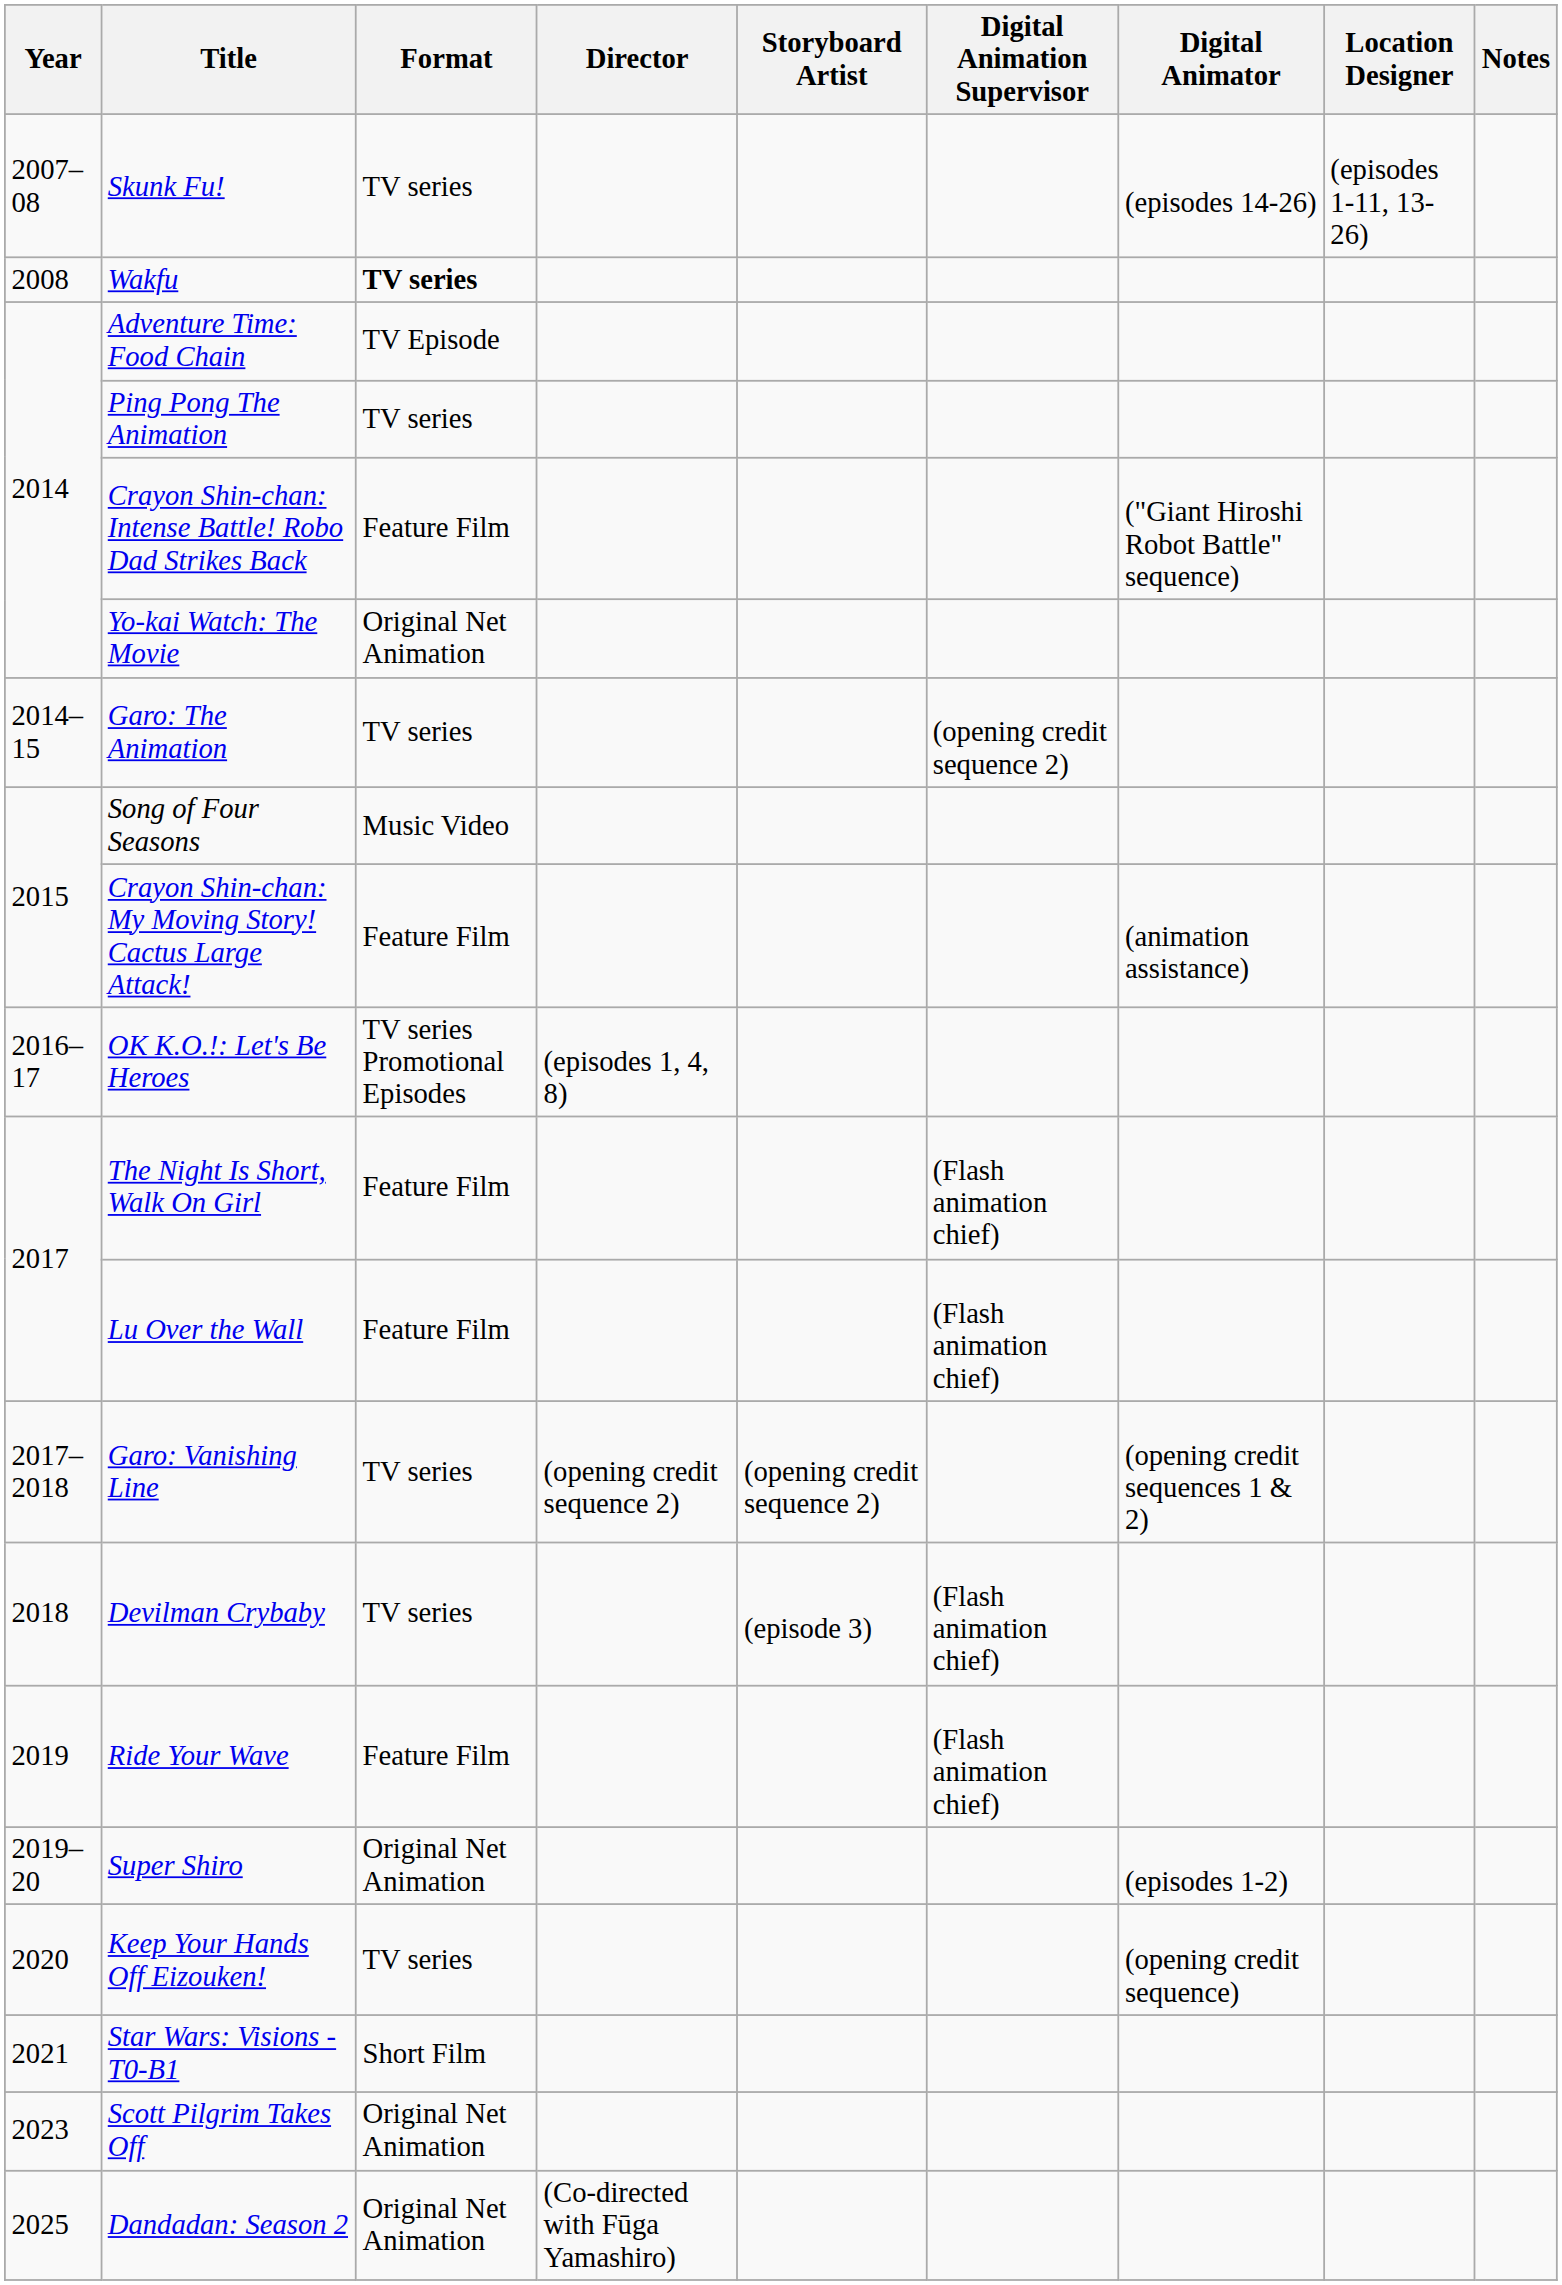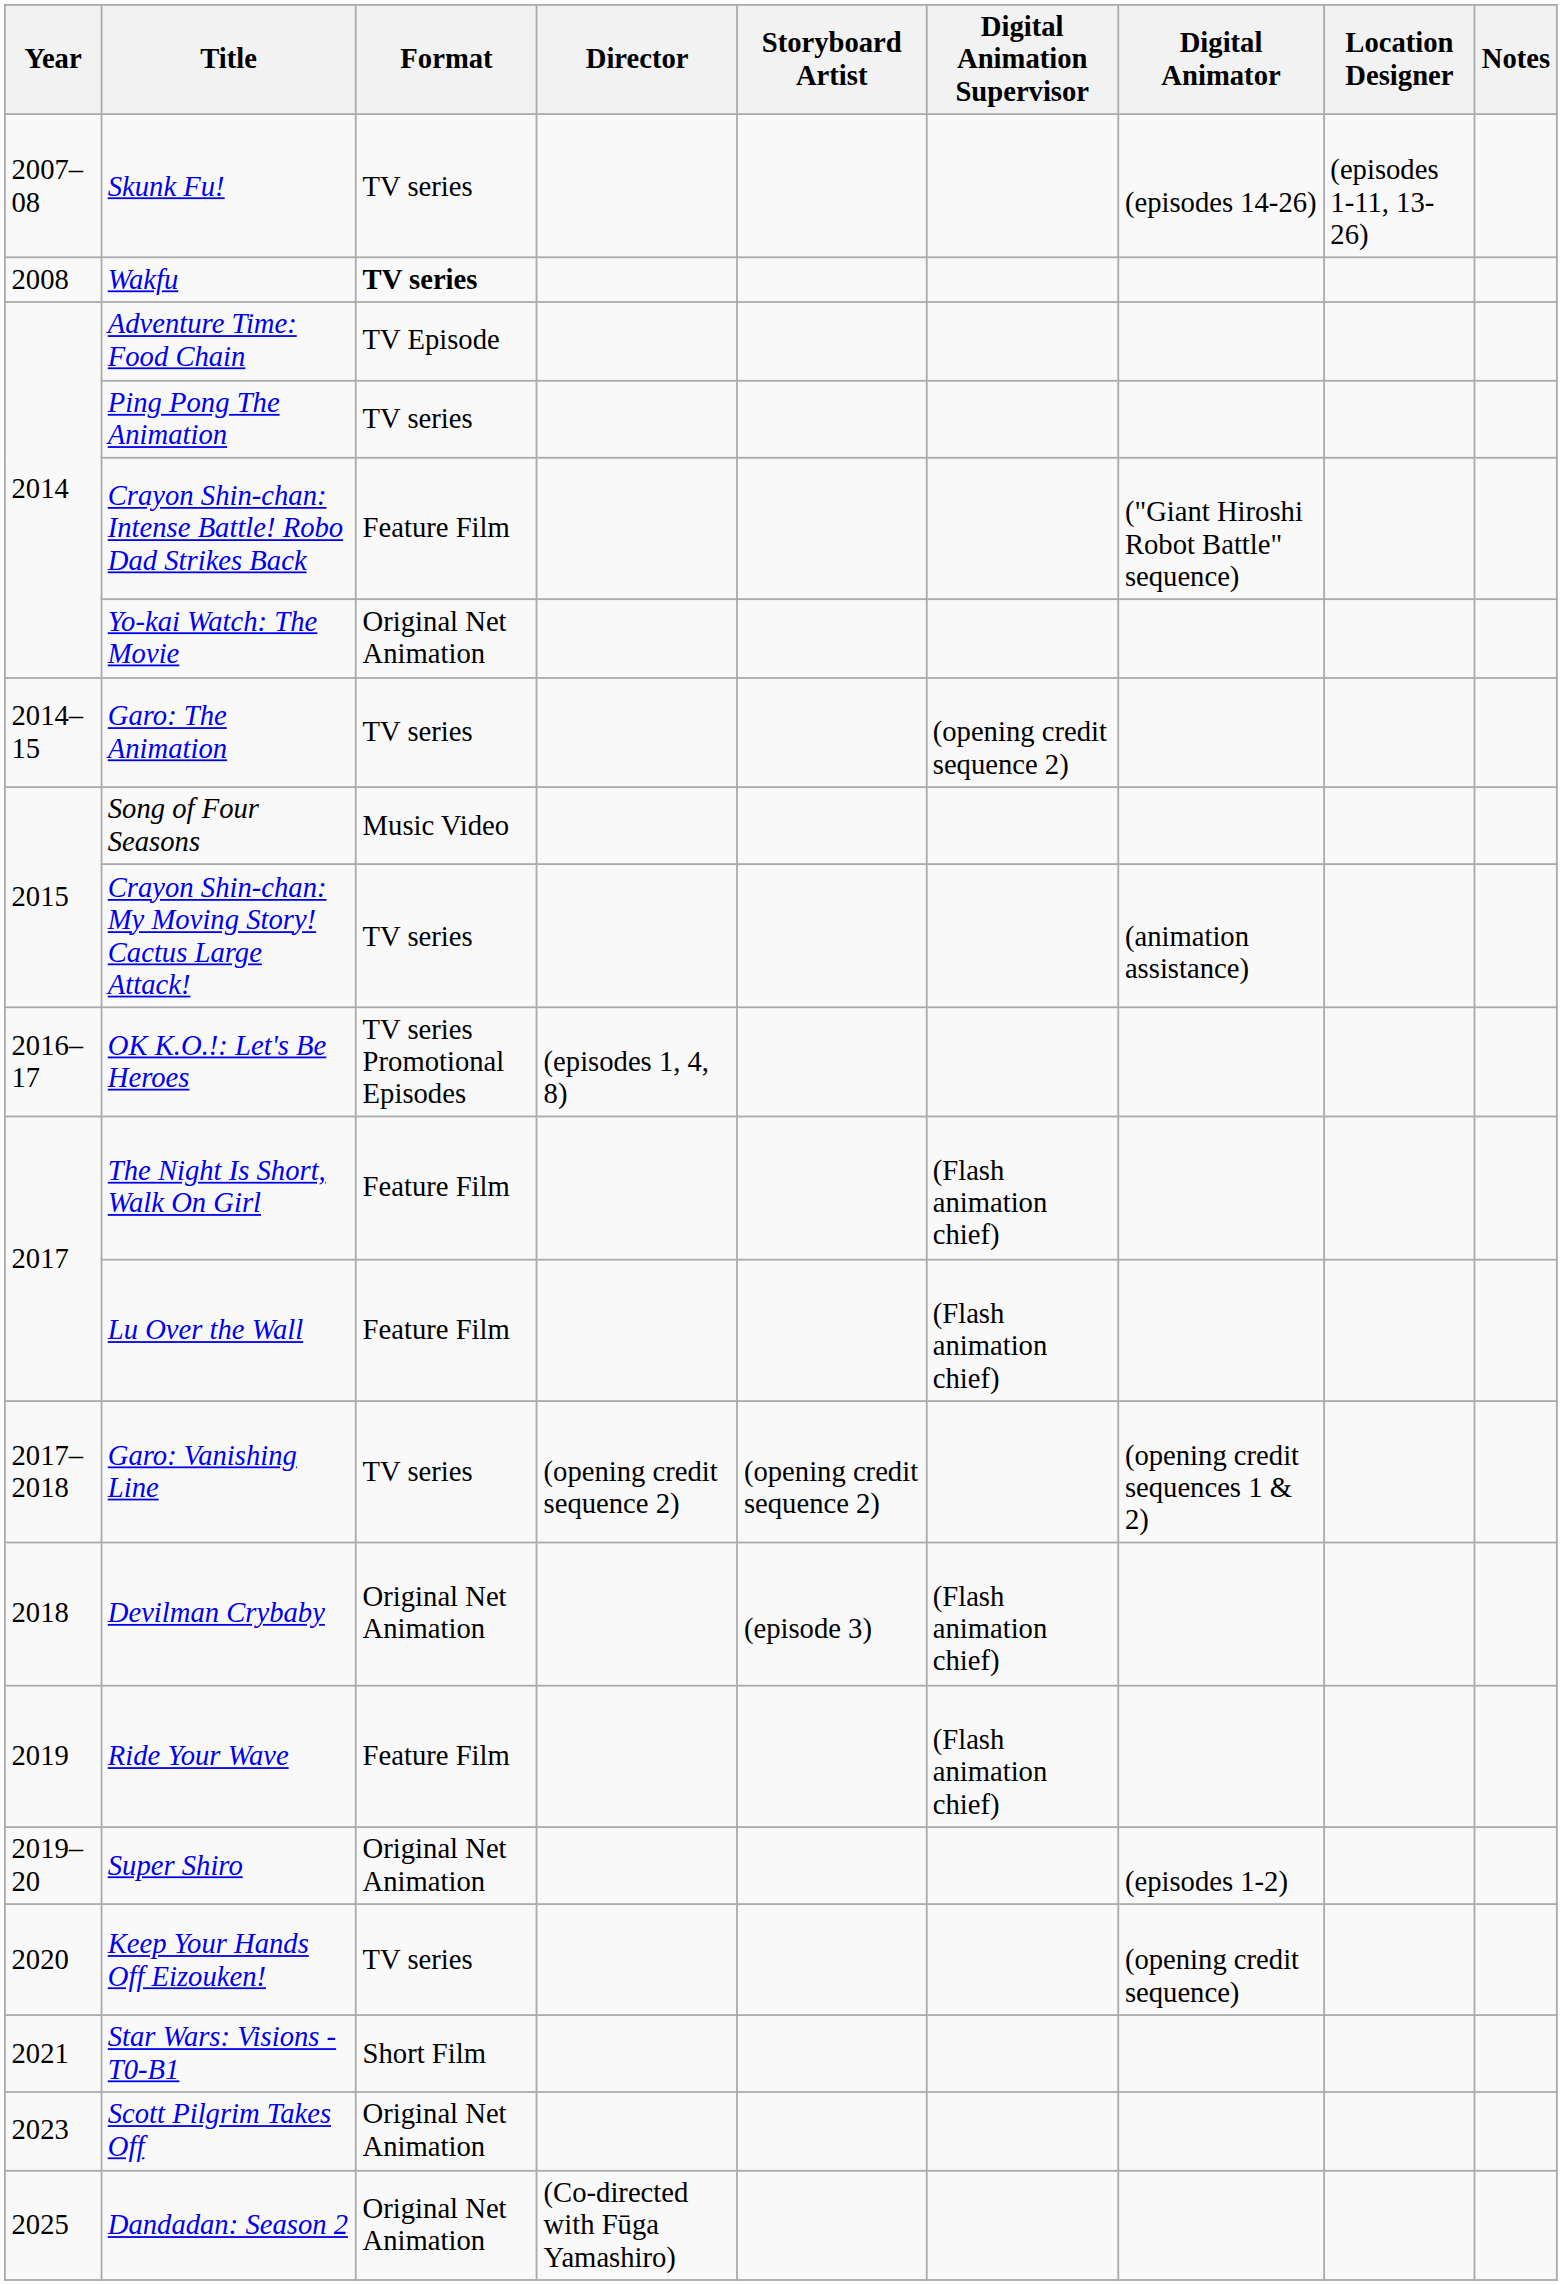 <table class="wikitable sortable">
 <tr>
 <th>Year</th>
 <th>Title</th>
 <th>Format</th>
 <th>Director</th>
 <th>Storyboard Artist</th>
 <th>Digital Animation Supervisor</th>
 <th>Digital Animator</th>
 <th>Location Designer</th>
 <th>Notes</th>
 </tr>
 <tr>
 <td>2007–08</td>
 <td><em><a href='#'>Skunk Fu!</a></em></td>
 <td>TV series</td>
 <td></td>
 <td></td>
 <td></td>
 <td><br>(episodes 14-26)</td>
 <td><br>(episodes 1-11, 13-26)</td>
 <td></td>
 </tr>
 <tr>
 <td>2008</td>
 <td><em><a href='#'>Wakfu</a></em></td>
 <td><strong>TV series</strong></td>
 <td></td>
 <td></td>
 <td></td>
 <td></td>
 <td></td>
 <td></td>
 </tr>
 <tr>
 <td rowspan=4>2014</td>
 <td><em><a href='#'>Adventure Time: Food Chain</a></em></td>
 <td>TV Episode</td>
 <td></td>
 <td></td>
 <td></td>
 <td></td>
 <td></td>
 <td></td>
 </tr>
 <tr>
 <td><em><a href='#'>Ping Pong The Animation</a></em></td>
 <td>TV series</td>
 <td></td>
 <td></td>
 <td></td>
 <td></td>
 <td></td>
 <td></td>
 </tr>
 <tr>
 <td><em><a href='#'>Crayon Shin-chan: Intense Battle! Robo Dad Strikes Back</a></em></td>
 <td>Feature Film</td>
 <td></td>
 <td></td>
 <td></td>
 <td><br>("Giant Hiroshi Robot Battle" sequence)</td>
 <td></td>
 <td></td>
 </tr>
 <tr>
 <td><em><a href='#'>Yo-kai Watch: The Movie</a></em></td>
 <td>Original Net Animation</td>
 <td></td>
 <td></td>
 <td></td>
 <td></td>
 <td></td>
 <td></td>
 </tr>
 <tr>
 <td>2014–15</td>
 <td><em><a href='#'>Garo: The Animation</a></em></td>
 <td>TV series</td>
 <td></td>
 <td></td>
 <td><br>(opening credit sequence 2)</td>
 <td></td>
 <td></td>
 <td></td>
 </tr>
 <tr>
 <td rowspan=2>2015</td>
 <td><em>Song of Four Seasons</em></td>
 <td>Music Video</td>
 <td></td>
 <td></td>
 <td></td>
 <td></td>
 <td></td>
 <td></td>
 </tr>
 <tr>
 <td><em><a href='#'>Crayon Shin-chan: My Moving Story! Cactus Large Attack!</a></em></td>
-<td>Feature Film</td>
+<td>TV series</td>
 <td></td>
 <td></td>
 <td></td>
 <td><br>(animation assistance)</td>
 <td></td>
 <td></td>
 </tr>
 <tr>
 <td>2016–17</td>
 <td><em><a href='#'>OK K.O.!: Let's Be Heroes</a></em></td>
 <td>TV series<br>Promotional Episodes</td>
 <td><br>(episodes 1, 4, 8)</td>
 <td></td>
 <td></td>
 <td></td>
 <td></td>
 <td></td>
 </tr>
 <tr>
 <td rowspan=2>2017</td>
 <td><em><a href='#'>The Night Is Short, Walk On Girl</a></em></td>
 <td>Feature Film</td>
 <td></td>
 <td></td>
 <td><br>(Flash animation chief)</td>
 <td></td>
 <td></td>
 <td></td>
 </tr>
 <tr>
 <td><em><a href='#'>Lu Over the Wall</a></em></td>
 <td>Feature Film</td>
 <td></td>
 <td></td>
 <td><br>(Flash animation chief)</td>
 <td></td>
 <td></td>
 <td></td>
 </tr>
 <tr>
 <td>2017–2018</td>
 <td><em><a href='#'>Garo: Vanishing Line</a></em></td>
 <td>TV series</td>
 <td><br>(opening credit sequence 2)</td>
 <td><br>(opening credit sequence 2)</td>
 <td></td>
 <td><br>(opening credit sequences 1 & 2)</td>
 <td></td>
 <td></td>
 </tr>
 <tr>
 <td>2018</td>
 <td><em><a href='#'>Devilman Crybaby</a></em></td>
-<td>TV series</td>
+<td>Original Net Animation</td>
 <td></td>
 <td><br>(episode 3)</td>
 <td><br>(Flash animation chief)</td>
 <td></td>
 <td></td>
 <td></td>
 </tr>
 <tr>
 <td>2019</td>
 <td><em><a href='#'>Ride Your Wave</a></em></td>
 <td>Feature Film</td>
 <td></td>
 <td></td>
 <td><br>(Flash animation chief)</td>
 <td></td>
 <td></td>
 <td></td>
 </tr>
 <tr>
 <td>2019–20</td>
 <td><em><a href='#'>Super Shiro</a></em></td>
 <td>Original Net Animation</td>
 <td></td>
 <td></td>
 <td></td>
 <td><br>(episodes 1-2)</td>
 <td></td>
 <td></td>
 </tr>
 <tr>
 <td>2020</td>
 <td><em><a href='#'>Keep Your Hands Off Eizouken!</a></em></td>
 <td>TV series</td>
 <td></td>
 <td></td>
 <td></td>
 <td><br>(opening credit sequence)</td>
 <td></td>
 <td></td>
 </tr>
 <tr>
 <td>2021</td>
 <td><em><a href='#'>Star Wars: Visions - T0-B1</a></em></td>
 <td>Short Film</td>
 <td></td>
 <td></td>
 <td></td>
 <td></td>
 <td></td>
 <td></td>
 </tr>
 <tr>
 <td>2023</td>
 <td><em><a href='#'>Scott Pilgrim Takes Off</a></em></td>
 <td>Original Net Animation</td>
 <td></td>
 <td></td>
 <td></td>
 <td></td>
 <td></td>
 <td></td>
 </tr>
 <tr>
 <td>2025</td>
 <td><a href='#'><em>Dandadan: Season 2</em></a></td>
 <td>Original Net Animation</td>
 <td> (Co-directed with Fūga Yamashiro)</td>
 <td></td>
 <td></td>
 <td></td>
 <td></td>
 <td></td>
 </tr>
 </table>
